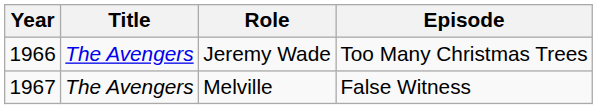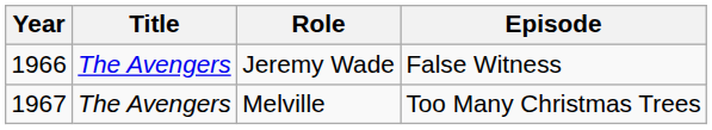 <table class="wikitable">
 <tr>
 <th>Year</th>
 <th>Title</th>
 <th>Role</th>
 <th>Episode</th>
 </tr>
 <tr>
 <td>1966</td>
 <td><em><a href='#'>The Avengers</a></em></td>
 <td>Jeremy Wade</td>
-<td>Too Many Christmas Trees</td>
+<td>False Witness</td>
 </tr>
 <tr>
 <td>1967</td>
 <td><em>The Avengers</em></td>
 <td>Melville</td>
-<td>False Witness</td>
+<td>Too Many Christmas Trees</td>
 </tr>
 </table>
